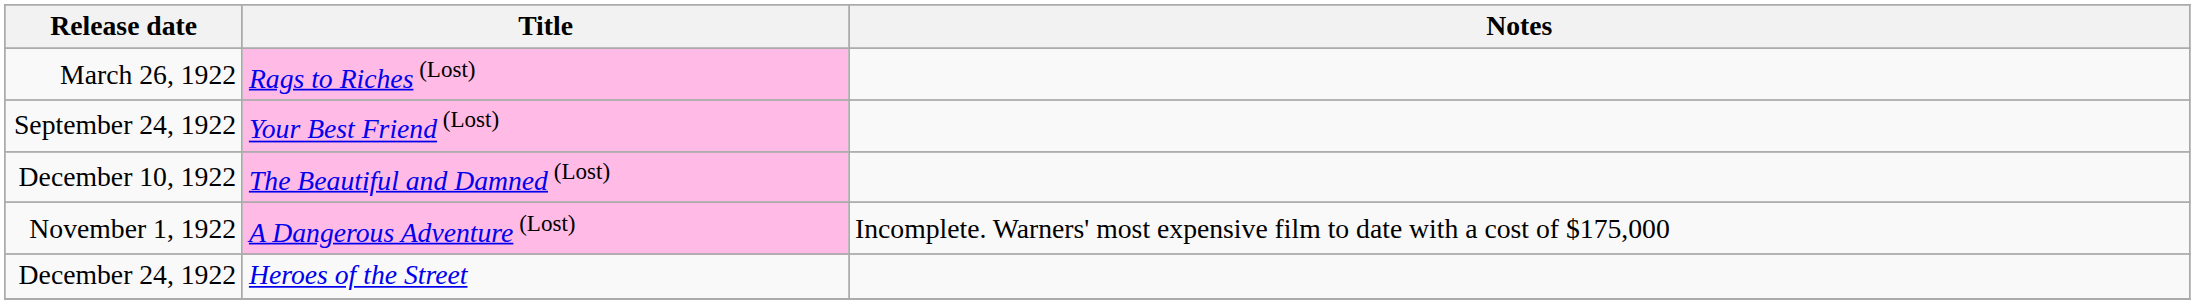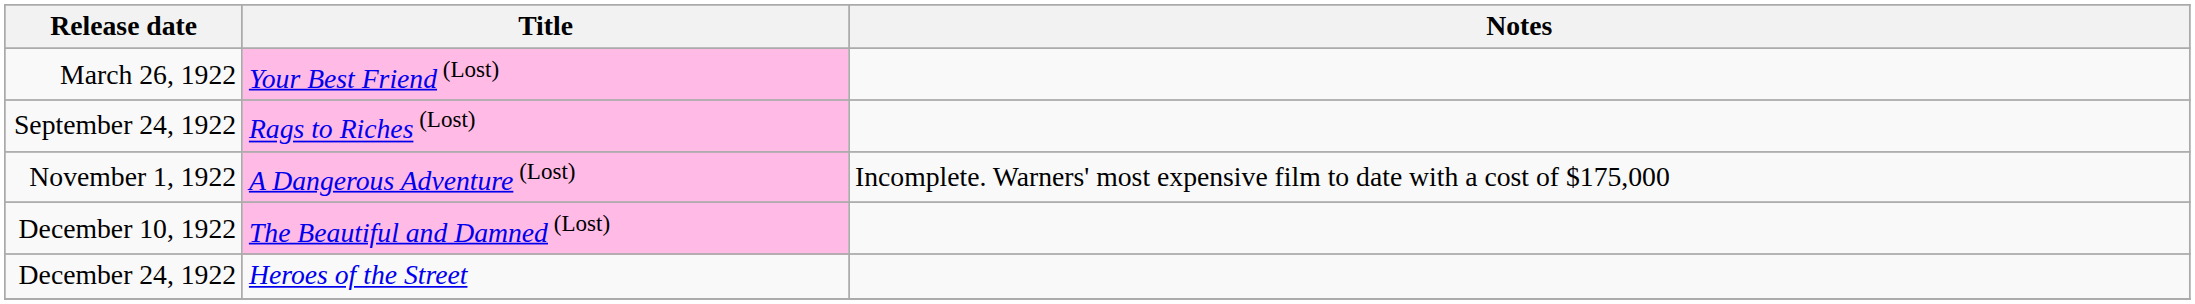 <table class="wikitable sortable" style="width:100%;">
 <tr>
 <th scope="col" style="width:130px;">Release date</th>
 <th>Title</th>
 <th>Notes</th>
 </tr>
 <tr>
 <td style="text-align:right;">March 26, 1922</td>
-<td bgcolor=FFBAE5><em><a href='#'>Rags to Riches</a></em><sup> (Lost)</sup></td>
+<td bgcolor=FFBAE5><em><a href='#'>Your Best Friend</a></em><sup> (Lost)</sup></td>
 <td></td>
 </tr>
 <tr>
 <td style="text-align:right;">September 24, 1922</td>
-<td bgcolor=FFBAE5><em><a href='#'>Your Best Friend</a></em><sup> (Lost)</sup></td>
-<td></td>
-</tr>
-<tr>
-<td style="text-align:right;">December 10, 1922</td>
-<td bgcolor=FFBAE5><em><a href='#'>The Beautiful and Damned</a></em><sup> (Lost)</sup></td>
+<td bgcolor=FFBAE5><em><a href='#'>Rags to Riches</a></em><sup> (Lost)</sup></td>
 <td></td>
 </tr>
 <tr>
 <td style="text-align:right;">November 1, 1922</td>
 <td bgcolor=FFBAE5><em><a href='#'>A Dangerous Adventure</a></em><sup> (Lost)</sup></td>
 <td>Incomplete. Warners' most expensive film to date with a cost of $175,000</td>
+</tr>
+<tr>
+<td style="text-align:right;">December 10, 1922</td>
+<td bgcolor=FFBAE5><em><a href='#'>The Beautiful and Damned</a></em><sup> (Lost)</sup></td>
+<td></td>
 </tr>
 <tr>
 <td style="text-align:right;">December 24, 1922</td>
 <td><em><a href='#'>Heroes of the Street</a></em></td>
 <td></td>
 </tr>
 <tr>
 </tr>
 </table>
